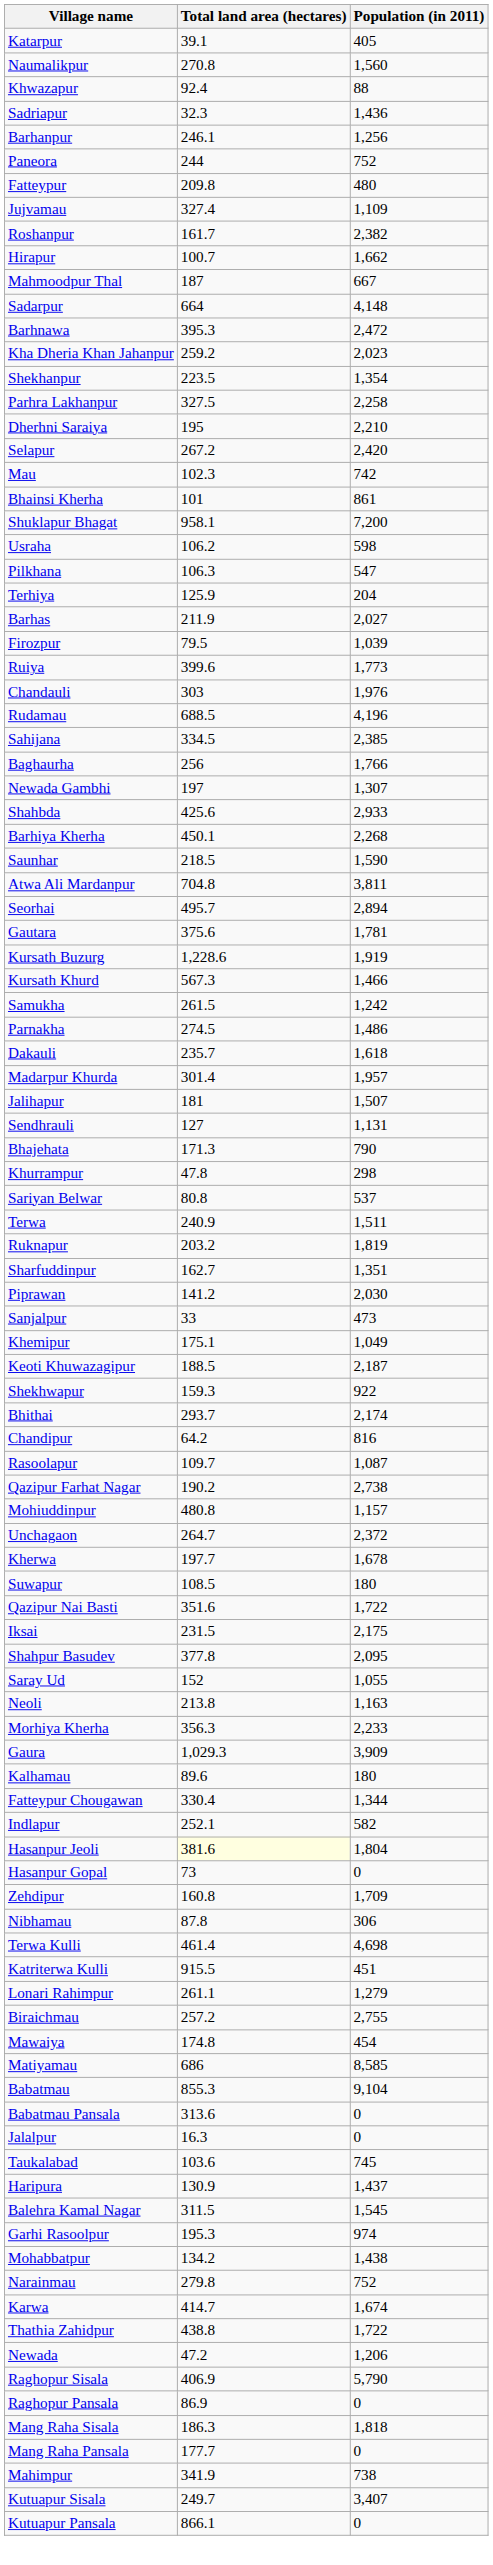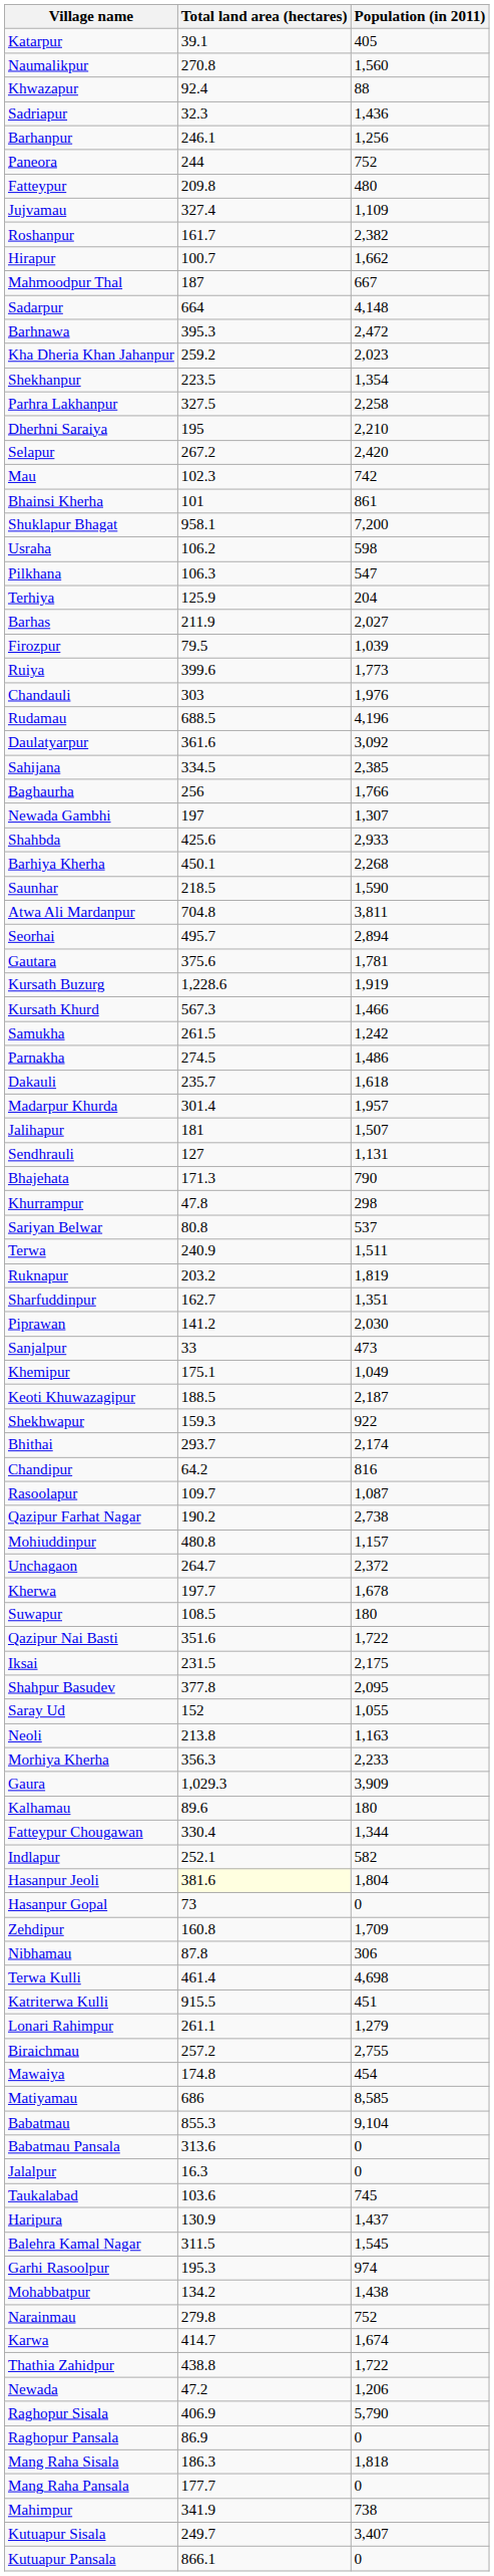 <table class="wikitable sortable">
 <tr>
 <th>Village name</th>
 <th>Total land area (hectares)</th>
 <th>Population (in 2011)</th>
 </tr>
 <tr>
 <td><a href='#'>Katarpur</a></td>
 <td>39.1</td>
 <td>405</td>
 </tr>
 <tr>
 <td><a href='#'>Naumalikpur</a></td>
 <td>270.8</td>
 <td>1,560</td>
 </tr>
 <tr>
 <td><a href='#'>Khwazapur</a></td>
 <td>92.4</td>
 <td>88</td>
 </tr>
 <tr>
 <td><a href='#'>Sadriapur</a></td>
 <td>32.3</td>
 <td>1,436</td>
 </tr>
 <tr>
 <td><a href='#'>Barhanpur</a></td>
 <td>246.1</td>
 <td>1,256</td>
 </tr>
 <tr>
 <td><a href='#'>Paneora</a></td>
 <td>244</td>
 <td>752</td>
 </tr>
 <tr>
 <td><a href='#'>Fatteypur</a></td>
 <td>209.8</td>
 <td>480</td>
 </tr>
 <tr>
 <td><a href='#'>Jujvamau</a></td>
 <td>327.4</td>
 <td>1,109</td>
 </tr>
 <tr>
 <td><a href='#'>Roshanpur</a></td>
 <td>161.7</td>
 <td>2,382</td>
 </tr>
 <tr>
 <td><a href='#'>Hirapur</a></td>
 <td>100.7</td>
 <td>1,662</td>
 </tr>
 <tr>
 <td><a href='#'>Mahmoodpur Thal</a></td>
 <td>187</td>
 <td>667</td>
 </tr>
 <tr>
 <td><a href='#'>Sadarpur</a></td>
 <td>664</td>
 <td>4,148</td>
 </tr>
 <tr>
 <td><a href='#'>Barhnawa</a></td>
 <td>395.3</td>
 <td>2,472</td>
 </tr>
 <tr>
 <td><a href='#'>Kha Dheria Khan Jahanpur</a></td>
 <td>259.2</td>
 <td>2,023</td>
 </tr>
 <tr>
 <td><a href='#'>Shekhanpur</a></td>
 <td>223.5</td>
 <td>1,354</td>
 </tr>
 <tr>
 <td><a href='#'>Parhra Lakhanpur</a></td>
 <td>327.5</td>
 <td>2,258</td>
 </tr>
 <tr>
 <td><a href='#'>Dherhni Saraiya</a></td>
 <td>195</td>
 <td>2,210</td>
 </tr>
 <tr>
 <td><a href='#'>Selapur</a></td>
 <td>267.2</td>
 <td>2,420</td>
 </tr>
 <tr>
 <td><a href='#'>Mau</a></td>
 <td>102.3</td>
 <td>742</td>
 </tr>
 <tr>
 <td><a href='#'>Bhainsi Kherha</a></td>
 <td>101</td>
 <td>861</td>
 </tr>
 <tr>
 <td><a href='#'>Shuklapur Bhagat</a></td>
 <td>958.1</td>
 <td>7,200</td>
 </tr>
 <tr>
 <td><a href='#'>Usraha</a></td>
 <td>106.2</td>
 <td>598</td>
 </tr>
 <tr>
 <td><a href='#'>Pilkhana</a></td>
 <td>106.3</td>
 <td>547</td>
 </tr>
 <tr>
 <td><a href='#'>Terhiya</a></td>
 <td>125.9</td>
 <td>204</td>
 </tr>
 <tr>
 <td><a href='#'>Barhas</a></td>
 <td>211.9</td>
 <td>2,027</td>
 </tr>
 <tr>
 <td><a href='#'>Firozpur</a></td>
 <td>79.5</td>
 <td>1,039</td>
 </tr>
 <tr>
 <td><a href='#'>Ruiya</a></td>
 <td>399.6</td>
 <td>1,773</td>
 </tr>
 <tr>
 <td><a href='#'>Chandauli</a></td>
 <td>303</td>
 <td>1,976</td>
 </tr>
 <tr>
 <td><a href='#'>Rudamau</a></td>
 <td>688.5</td>
 <td>4,196</td>
+</tr>
+<tr>
+<td><a href='#'>Daulatyarpur</a></td>
+<td>361.6</td>
+<td>3,092</td>
 </tr>
 <tr>
 <td><a href='#'>Sahijana</a></td>
 <td>334.5</td>
 <td>2,385</td>
 </tr>
 <tr>
 <td><a href='#'>Baghaurha</a></td>
 <td>256</td>
 <td>1,766</td>
 </tr>
 <tr>
 <td><a href='#'>Newada Gambhi</a></td>
 <td>197</td>
 <td>1,307</td>
 </tr>
 <tr>
 <td><a href='#'>Shahbda</a></td>
 <td>425.6</td>
 <td>2,933</td>
 </tr>
 <tr>
 <td><a href='#'>Barhiya Kherha</a></td>
 <td>450.1</td>
 <td>2,268</td>
 </tr>
 <tr>
 <td><a href='#'>Saunhar</a></td>
 <td>218.5</td>
 <td>1,590</td>
 </tr>
 <tr>
 <td><a href='#'>Atwa Ali Mardanpur</a></td>
 <td>704.8</td>
 <td>3,811</td>
 </tr>
 <tr>
 <td><a href='#'>Seorhai</a></td>
 <td>495.7</td>
 <td>2,894</td>
 </tr>
 <tr>
 <td><a href='#'>Gautara</a></td>
 <td>375.6</td>
 <td>1,781</td>
 </tr>
 <tr>
 <td><a href='#'>Kursath Buzurg</a></td>
 <td>1,228.6</td>
 <td>1,919</td>
 </tr>
 <tr>
 <td><a href='#'>Kursath Khurd</a></td>
 <td>567.3</td>
 <td>1,466</td>
 </tr>
 <tr>
 <td><a href='#'>Samukha</a></td>
 <td>261.5</td>
 <td>1,242</td>
 </tr>
 <tr>
 <td><a href='#'>Parnakha</a></td>
 <td>274.5</td>
 <td>1,486</td>
 </tr>
 <tr>
 <td><a href='#'>Dakauli</a></td>
 <td>235.7</td>
 <td>1,618</td>
 </tr>
 <tr>
 <td><a href='#'>Madarpur Khurda</a></td>
 <td>301.4</td>
 <td>1,957</td>
 </tr>
 <tr>
 <td><a href='#'>Jalihapur</a></td>
 <td>181</td>
 <td>1,507</td>
 </tr>
 <tr>
 <td><a href='#'>Sendhrauli</a></td>
 <td>127</td>
 <td>1,131</td>
 </tr>
 <tr>
 <td><a href='#'>Bhajehata</a></td>
 <td>171.3</td>
 <td>790</td>
 </tr>
 <tr>
 <td><a href='#'>Khurrampur</a></td>
 <td>47.8</td>
 <td>298</td>
 </tr>
 <tr>
 <td><a href='#'>Sariyan Belwar</a></td>
 <td>80.8</td>
 <td>537</td>
 </tr>
 <tr>
 <td><a href='#'>Terwa</a></td>
 <td>240.9</td>
 <td>1,511</td>
 </tr>
 <tr>
 <td><a href='#'>Ruknapur</a></td>
 <td>203.2</td>
 <td>1,819</td>
 </tr>
 <tr>
 <td><a href='#'>Sharfuddinpur</a></td>
 <td>162.7</td>
 <td>1,351</td>
 </tr>
 <tr>
 <td><a href='#'>Piprawan</a></td>
 <td>141.2</td>
 <td>2,030</td>
 </tr>
 <tr>
 <td><a href='#'>Sanjalpur</a></td>
 <td>33</td>
 <td>473</td>
 </tr>
 <tr>
 <td><a href='#'>Khemipur</a></td>
 <td>175.1</td>
 <td>1,049</td>
 </tr>
 <tr>
 <td><a href='#'>Keoti Khuwazagipur</a></td>
 <td>188.5</td>
 <td>2,187</td>
 </tr>
 <tr>
 <td><a href='#'>Shekhwapur</a></td>
 <td>159.3</td>
 <td>922</td>
 </tr>
 <tr>
 <td><a href='#'>Bhithai</a></td>
 <td>293.7</td>
 <td>2,174</td>
 </tr>
 <tr>
 <td><a href='#'>Chandipur</a></td>
 <td>64.2</td>
 <td>816</td>
 </tr>
 <tr>
 <td><a href='#'>Rasoolapur</a></td>
 <td>109.7</td>
 <td>1,087</td>
 </tr>
 <tr>
 <td><a href='#'>Qazipur Farhat Nagar</a></td>
 <td>190.2</td>
 <td>2,738</td>
 </tr>
 <tr>
 <td><a href='#'>Mohiuddinpur</a></td>
 <td>480.8</td>
 <td>1,157</td>
 </tr>
 <tr>
 <td><a href='#'>Unchagaon</a></td>
 <td>264.7</td>
 <td>2,372</td>
 </tr>
 <tr>
 <td><a href='#'>Kherwa</a></td>
 <td>197.7</td>
 <td>1,678</td>
 </tr>
 <tr>
 <td><a href='#'>Suwapur</a></td>
 <td>108.5</td>
 <td>180</td>
 </tr>
 <tr>
 <td><a href='#'>Qazipur Nai Basti</a></td>
 <td>351.6</td>
 <td>1,722</td>
 </tr>
 <tr>
 <td><a href='#'>Iksai</a></td>
 <td>231.5</td>
 <td>2,175</td>
 </tr>
 <tr>
 <td><a href='#'>Shahpur Basudev</a></td>
 <td>377.8</td>
 <td>2,095</td>
 </tr>
 <tr>
 <td><a href='#'>Saray Ud</a></td>
 <td>152</td>
 <td>1,055</td>
 </tr>
 <tr>
 <td><a href='#'>Neoli</a></td>
 <td>213.8</td>
 <td>1,163</td>
 </tr>
 <tr>
 <td><a href='#'>Morhiya Kherha</a></td>
 <td>356.3</td>
 <td>2,233</td>
 </tr>
 <tr>
 <td><a href='#'>Gaura</a></td>
 <td>1,029.3</td>
 <td>3,909</td>
 </tr>
 <tr>
 <td><a href='#'>Kalhamau</a></td>
 <td>89.6</td>
 <td>180</td>
 </tr>
 <tr>
 <td><a href='#'>Fatteypur Chougawan</a></td>
 <td>330.4</td>
 <td>1,344</td>
 </tr>
 <tr>
 <td><a href='#'>Indlapur</a></td>
 <td>252.1</td>
 <td>582</td>
 </tr>
 <tr>
 <td><a href='#'>Hasanpur Jeoli</a></td>
 <td style="background: lightyellow;">381.6</td>
 <td>1,804</td>
 </tr>
 <tr>
 <td><a href='#'>Hasanpur Gopal</a></td>
 <td>73</td>
 <td>0</td>
 </tr>
 <tr>
 <td><a href='#'>Zehdipur</a></td>
 <td>160.8</td>
 <td>1,709</td>
 </tr>
 <tr>
 <td><a href='#'>Nibhamau</a></td>
 <td>87.8</td>
 <td>306</td>
 </tr>
 <tr>
 <td><a href='#'>Terwa Kulli</a></td>
 <td>461.4</td>
 <td>4,698</td>
 </tr>
 <tr>
 <td><a href='#'>Katriterwa Kulli</a></td>
 <td>915.5</td>
 <td>451</td>
 </tr>
 <tr>
 <td><a href='#'>Lonari Rahimpur</a></td>
 <td>261.1</td>
 <td>1,279</td>
 </tr>
 <tr>
 <td><a href='#'>Biraichmau</a></td>
 <td>257.2</td>
 <td>2,755</td>
 </tr>
 <tr>
 <td><a href='#'>Mawaiya</a></td>
 <td>174.8</td>
 <td>454</td>
 </tr>
 <tr>
 <td><a href='#'>Matiyamau</a></td>
 <td>686</td>
 <td>8,585</td>
 </tr>
 <tr>
 <td><a href='#'>Babatmau</a></td>
 <td>855.3</td>
 <td>9,104</td>
 </tr>
 <tr>
 <td><a href='#'>Babatmau Pansala</a></td>
 <td>313.6</td>
 <td>0</td>
 </tr>
 <tr>
 <td><a href='#'>Jalalpur</a></td>
 <td>16.3</td>
 <td>0</td>
 </tr>
 <tr>
 <td><a href='#'>Taukalabad</a></td>
 <td>103.6</td>
 <td>745</td>
 </tr>
 <tr>
 <td><a href='#'>Haripura</a></td>
 <td>130.9</td>
 <td>1,437</td>
 </tr>
 <tr>
 <td><a href='#'>Balehra Kamal Nagar</a></td>
 <td>311.5</td>
 <td>1,545</td>
 </tr>
 <tr>
 <td><a href='#'>Garhi Rasoolpur</a></td>
 <td>195.3</td>
 <td>974</td>
 </tr>
 <tr>
 <td><a href='#'>Mohabbatpur</a></td>
 <td>134.2</td>
 <td>1,438</td>
 </tr>
 <tr>
 <td><a href='#'>Narainmau</a></td>
 <td>279.8</td>
 <td>752</td>
 </tr>
 <tr>
 <td><a href='#'>Karwa</a></td>
 <td>414.7</td>
 <td>1,674</td>
 </tr>
 <tr>
 <td><a href='#'>Thathia Zahidpur</a></td>
 <td>438.8</td>
 <td>1,722</td>
 </tr>
 <tr>
 <td><a href='#'>Newada</a></td>
 <td>47.2</td>
 <td>1,206</td>
 </tr>
 <tr>
 <td><a href='#'>Raghopur Sisala</a></td>
 <td>406.9</td>
 <td>5,790</td>
 </tr>
 <tr>
 <td><a href='#'>Raghopur Pansala</a></td>
 <td>86.9</td>
 <td>0</td>
 </tr>
 <tr>
 <td><a href='#'>Mang Raha Sisala</a></td>
 <td>186.3</td>
 <td>1,818</td>
 </tr>
 <tr>
 <td><a href='#'>Mang Raha Pansala</a></td>
 <td>177.7</td>
 <td>0</td>
 </tr>
 <tr>
 <td><a href='#'>Mahimpur</a></td>
 <td>341.9</td>
 <td>738</td>
 </tr>
 <tr>
 <td><a href='#'>Kutuapur Sisala</a></td>
 <td>249.7</td>
 <td>3,407</td>
 </tr>
 <tr>
 <td><a href='#'>Kutuapur Pansala</a></td>
 <td>866.1</td>
 <td>0</td>
 </tr>
 </table>
